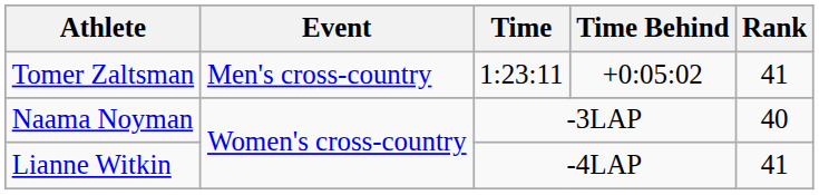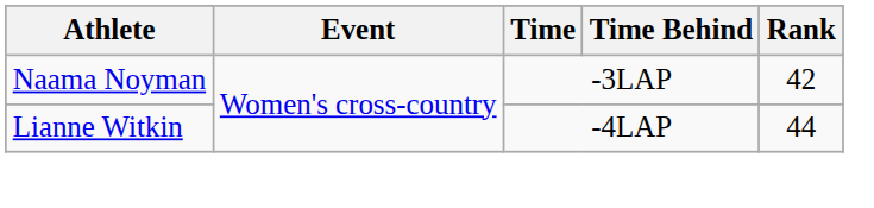 <table class="wikitable" style="font-size:90%; text-align:center;">
 <tr>
 <th>Athlete</th>
 <th>Event</th>
 <th>Time</th>
 <th>Time Behind</th>
 <th>Rank</th>
 </tr>
 <tr>
-<td align=left><a href='#'>Tomer Zaltsman</a></td>
-<td align=left><a href='#'>Men's cross-country</a></td>
-<td>1:23:11</td>
-<td>+0:05:02</td>
-<td>41</td>
-</tr>
-<tr>
 <td align=left><a href='#'>Naama Noyman</a></td>
 <td align=left rowspan=2><a href='#'>Women's cross-country</a></td>
 <td colspan=2>-3LAP</td>
-<td>40</td>
+<td>42</td>
 </tr>
 <tr>
 <td align=left><a href='#'>Lianne Witkin</a></td>
 <td colspan=2>-4LAP</td>
-<td>41</td>
+<td>44</td>
 </tr>
 </table>
